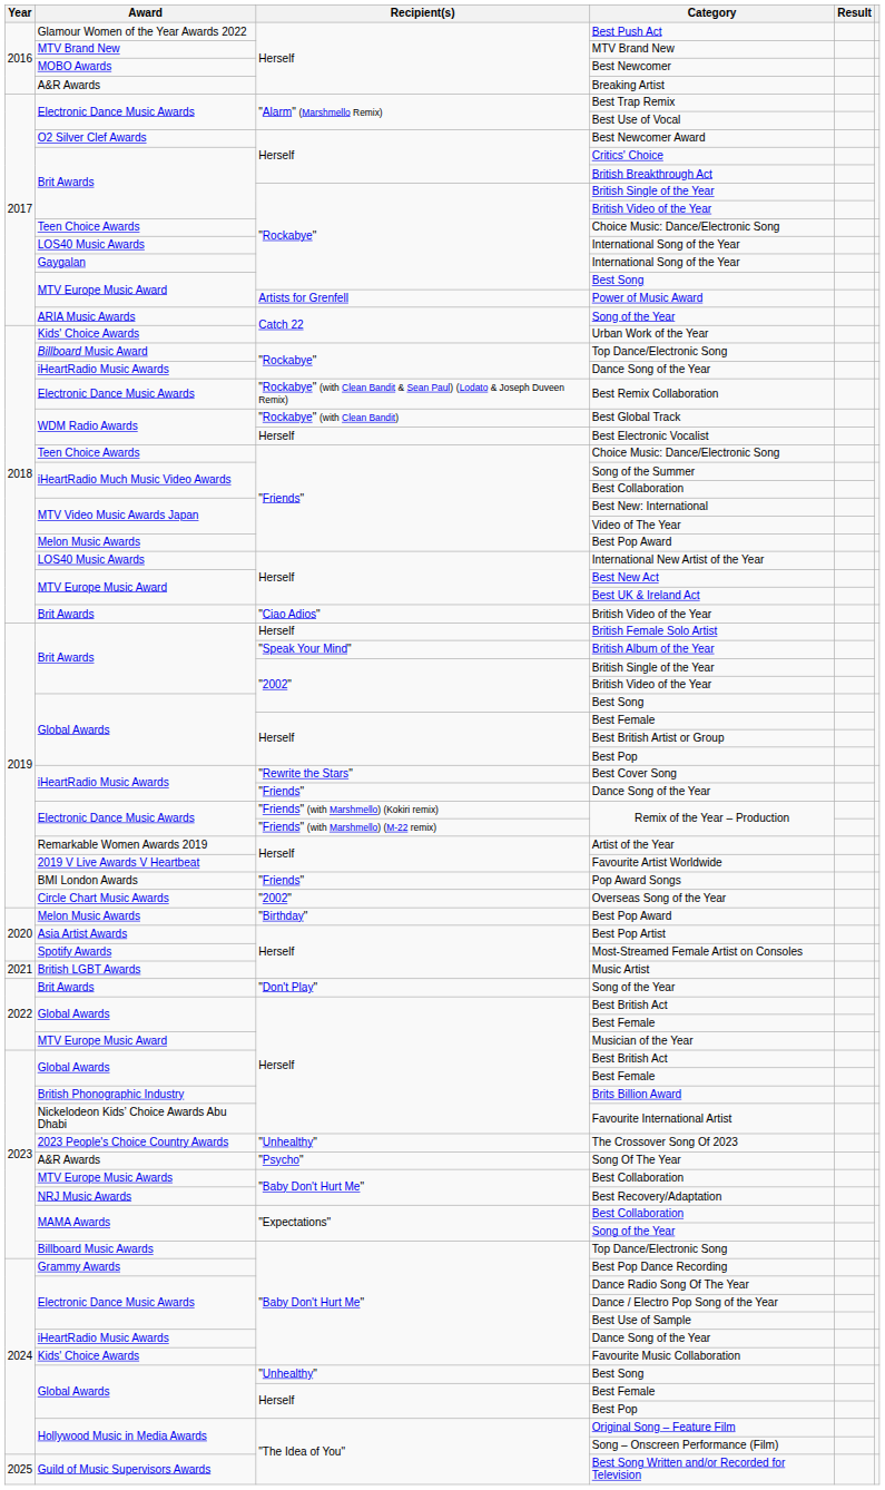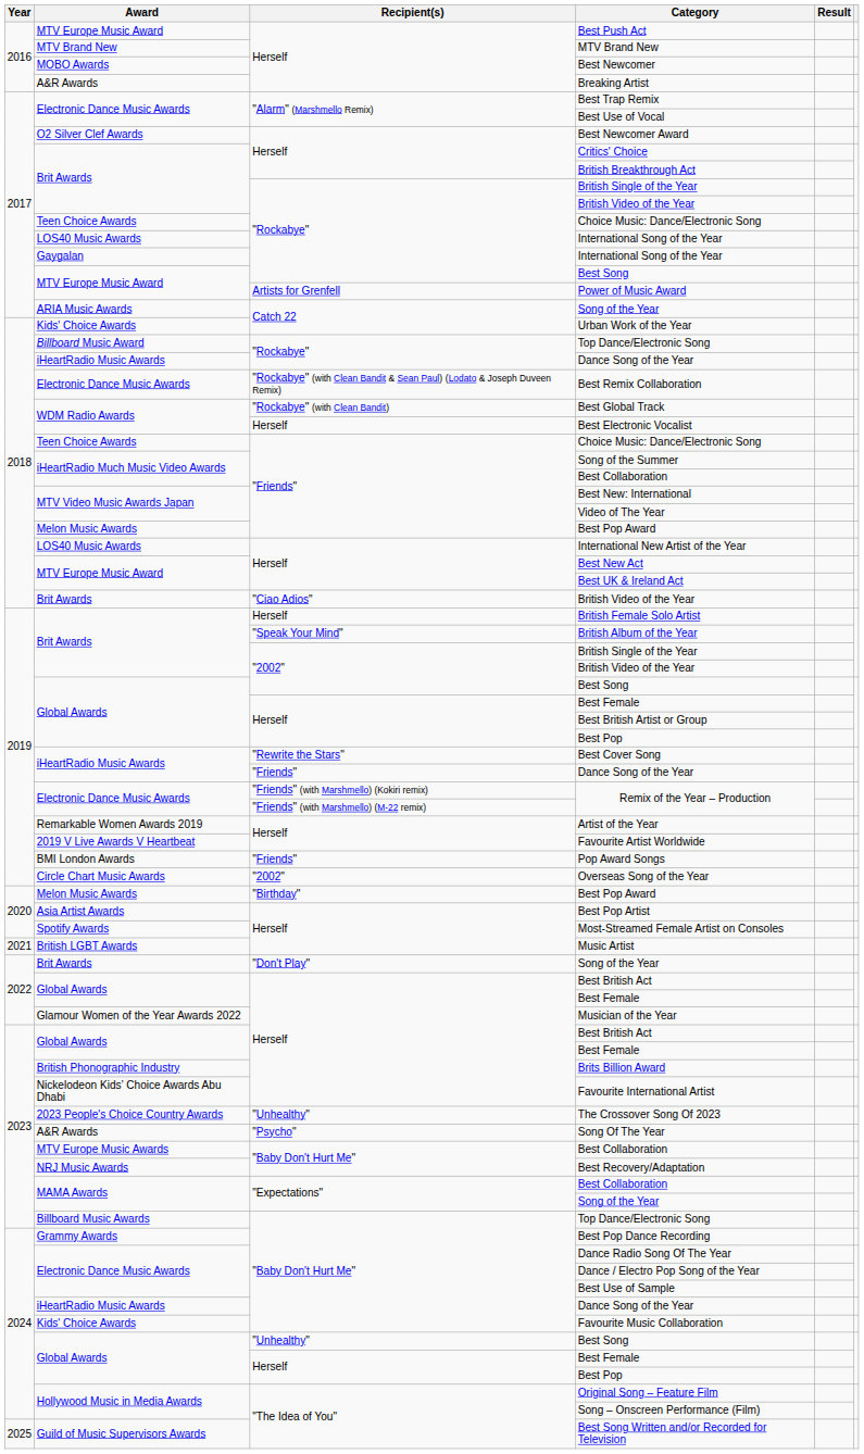 <table class="wikitable sortable">
 <tr>
 <th>Year</th>
 <th>Award</th>
 <th>Recipient(s)</th>
 <th>Category</th>
 <th>Result</th>
 <th class="unsortable"></th>
 </tr>
 <tr>
 <td rowspan="4">2016</td>
-<td>Glamour Women of the Year Awards 2022</td>
+<td><a href='#'>MTV Europe Music Award</a></td>
 <td rowspan="4">Herself</td>
 <td><a href='#'>Best Push Act</a></td>
 <td></td>
 <td style="text-align:center;"></td>
 </tr>
 <tr>
 <td><a href='#'>MTV Brand New</a></td>
 <td>MTV Brand New</td>
 <td></td>
 <td style="text-align:center;"></td>
 </tr>
 <tr>
 <td><a href='#'>MOBO Awards</a></td>
 <td>Best Newcomer</td>
 <td></td>
 <td style="text-align:center;"></td>
 </tr>
 <tr>
 <td>A&R Awards</td>
 <td>Breaking Artist</td>
 <td></td>
 <td style="text-align: center;"></td>
 </tr>
 <tr>
 <td rowspan="13">2017</td>
 <td rowspan="2"><a href='#'>Electronic Dance Music Awards</a></td>
 <td rowspan="2">"<a href='#'>Alarm</a>" <small>(<a href='#'>Marshmello</a> Remix)</small></td>
 <td>Best Trap Remix</td>
 <td></td>
 <td rowspan="2" style="text-align:center;"></td>
 </tr>
 <tr>
 <td>Best Use of Vocal</td>
 <td></td>
 </tr>
 <tr>
 <td><a href='#'>O2 Silver Clef Awards</a></td>
 <td rowspan="3">Herself</td>
 <td>Best Newcomer Award</td>
 <td></td>
 <td style="text-align:center;"></td>
 </tr>
 <tr>
 <td rowspan="4"><a href='#'>Brit Awards</a></td>
 <td><a href='#'>Critics' Choice</a></td>
 <td></td>
 <td rowspan="4" style="text-align:center;"></td>
 </tr>
 <tr>
 <td><a href='#'>British Breakthrough Act</a></td>
 <td></td>
 </tr>
 <tr>
 <td rowspan="6">"<a href='#'>Rockabye</a>" </td>
 <td><a href='#'>British Single of the Year</a></td>
 <td></td>
 </tr>
 <tr>
 <td><a href='#'>British Video of the Year</a></td>
 <td></td>
 </tr>
 <tr>
 <td><a href='#'>Teen Choice Awards</a></td>
 <td>Choice Music: Dance/Electronic Song</td>
 <td></td>
 <td style="text-align:center;"></td>
 </tr>
 <tr>
 <td><a href='#'>LOS40 Music Awards</a></td>
 <td>International Song of the Year</td>
 <td></td>
 <td style="text-align:center;"></td>
 </tr>
 <tr>
 <td><a href='#'>Gaygalan</a></td>
 <td>International Song of the Year</td>
 <td></td>
 <td style="text-align:center;"></td>
 </tr>
 <tr>
 <td rowspan="2"><a href='#'>MTV Europe Music Award</a></td>
 <td><a href='#'>Best Song</a></td>
 <td></td>
 <td style="text-align:center;"></td>
 </tr>
 <tr>
 <td><a href='#'>Artists for Grenfell</a></td>
 <td><a href='#'>Power of Music Award</a></td>
 <td></td>
 <td align="center"></td>
 </tr>
 <tr>
 <td><a href='#'>ARIA Music Awards</a></td>
 <td rowspan="2"><a href='#'>Catch 22</a> </td>
 <td><a href='#'>Song of the Year</a></td>
 <td></td>
 <td style="text-align:center;"></td>
 </tr>
 <tr>
 <td rowspan="16">2018</td>
 <td><a href='#'>Kids' Choice Awards</a></td>
 <td>Urban Work of the Year</td>
 <td></td>
 <td style="text-align:center;"></td>
 </tr>
 <tr>
 <td><a href='#'><em>Billboard</em> Music Award</a></td>
 <td rowspan="2">"<a href='#'>Rockabye</a>" </td>
 <td>Top Dance/Electronic Song</td>
 <td></td>
 <td style="text-align:center;"></td>
 </tr>
 <tr>
 <td><a href='#'>iHeartRadio Music Awards</a></td>
 <td>Dance Song of the Year</td>
 <td></td>
 <td style="text-align:center;"></td>
 </tr>
 <tr>
 <td><a href='#'>Electronic Dance Music Awards</a></td>
 <td>"<a href='#'>Rockabye</a>" <small>(with <a href='#'>Clean Bandit</a> & <a href='#'>Sean Paul</a>)</small> <small>(<a href='#'>Lodato</a> & Joseph Duveen Remix)</small></td>
 <td>Best Remix Collaboration</td>
 <td></td>
 <td style="text-align:center;"></td>
 </tr>
 <tr>
 <td rowspan="2"><a href='#'>WDM Radio Awards</a></td>
 <td>"<a href='#'>Rockabye</a>" <small>(with <a href='#'>Clean Bandit</a>)</small></td>
 <td>Best Global Track</td>
 <td></td>
 <td rowspan="2" style="text-align:center;"></td>
 </tr>
 <tr>
 <td>Herself</td>
 <td>Best Electronic Vocalist</td>
 <td></td>
 </tr>
 <tr>
 <td><a href='#'>Teen Choice Awards</a></td>
 <td rowspan="6">"<a href='#'>Friends</a>" </td>
 <td>Choice Music: Dance/Electronic Song</td>
 <td></td>
 <td style="text-align:center;"></td>
 </tr>
 <tr>
 <td rowspan="2"><a href='#'>iHeartRadio Much Music Video Awards</a></td>
 <td>Song of the Summer</td>
 <td></td>
 <td rowspan="2"  style="text-align:center;"></td>
 </tr>
 <tr>
 <td>Best Collaboration</td>
 <td></td>
 </tr>
 <tr>
 <td rowspan="2"><a href='#'>MTV Video Music Awards Japan</a></td>
 <td>Best New: International</td>
 <td></td>
 <td rowspan="2"  style="text-align:center;"></td>
 </tr>
 <tr>
 <td>Video of The Year</td>
 <td></td>
 </tr>
 <tr>
 <td><a href='#'>Melon Music Awards</a></td>
 <td>Best Pop Award</td>
 <td></td>
 <td style="text-align:center;"></td>
 </tr>
 <tr>
 <td><a href='#'>LOS40 Music Awards</a></td>
 <td rowspan=3>Herself</td>
 <td>International New Artist of the Year</td>
 <td></td>
 <td style="text-align:center;"></td>
 </tr>
 <tr>
 <td rowspan="2"><a href='#'>MTV Europe Music Award</a></td>
 <td><a href='#'>Best New Act</a></td>
 <td></td>
 <td rowspan="2"  style="text-align:center;"></td>
 </tr>
 <tr>
 <td><a href='#'>Best UK & Ireland Act</a></td>
 <td></td>
 </tr>
 <tr>
 <td><a href='#'>Brit Awards</a></td>
 <td>"<a href='#'>Ciao Adios</a>"</td>
 <td>British Video of the Year</td>
 <td></td>
 <td style="text-align:center;"></td>
 </tr>
 <tr>
 <td rowspan="16">2019</td>
 <td rowspan="4"><a href='#'>Brit Awards</a></td>
 <td>Herself</td>
 <td><a href='#'>British Female Solo Artist</a></td>
 <td></td>
 <td rowspan="4" style="text-align: center;"></td>
 </tr>
 <tr>
 <td>"<a href='#'>Speak Your Mind</a>"</td>
 <td><a href='#'>British Album of the Year</a></td>
 <td></td>
 </tr>
 <tr>
 <td rowspan="3">"<a href='#'>2002</a>"</td>
 <td>British Single of the Year</td>
 <td></td>
 </tr>
 <tr>
 <td>British Video of the Year</td>
 <td></td>
 </tr>
 <tr>
 <td rowspan="4"><a href='#'>Global Awards</a></td>
 <td>Best Song</td>
 <td></td>
 <td rowspan="4"  style="text-align:center;"></td>
 </tr>
 <tr>
 <td rowspan="3">Herself</td>
 <td>Best Female</td>
 <td></td>
 </tr>
 <tr>
 <td>Best British Artist or Group</td>
 <td></td>
 </tr>
 <tr>
 <td>Best Pop</td>
 <td></td>
 </tr>
 <tr>
 <td rowspan="2"><a href='#'>iHeartRadio Music Awards</a></td>
 <td>"<a href='#'>Rewrite the Stars</a>"</td>
 <td>Best Cover Song</td>
 <td></td>
 <td rowspan="2"  style="text-align:center;"></td>
 </tr>
 <tr>
 <td>"<a href='#'>Friends</a>" </td>
 <td>Dance Song of the Year</td>
 <td></td>
 </tr>
 <tr>
 <td rowspan="2"><a href='#'>Electronic Dance Music Awards</a></td>
 <td>"<a href='#'>Friends</a>" <small>(with <a href='#'>Marshmello</a>) (Kokiri remix)</small></td>
 <td rowspan="2" style="text-align:center;">Remix of the Year – Production</td>
 <td></td>
 <td style="text-align:center;" rowspan="2"></td>
 </tr>
 <tr>
 <td>"<a href='#'>Friends</a>" <small>(with <a href='#'>Marshmello</a>) (<a href='#'>M-22</a> remix)</small></td>
 <td></td>
 </tr>
 <tr>
 <td>Remarkable Women Awards 2019</td>
 <td rowspan="2">Herself</td>
 <td>Artist of the Year</td>
 <td></td>
 <td style="text-align:center;"></td>
 </tr>
 <tr>
 <td><a href='#'>2019 V Live Awards V Heartbeat</a></td>
 <td>Favourite Artist Worldwide</td>
 <td></td>
 <td style="text-align:center;"></td>
 </tr>
 <tr>
 <td>BMI London Awards</td>
 <td>"<a href='#'>Friends</a>" </td>
 <td>Pop Award Songs</td>
 <td></td>
 <td style="text-align:center;"></td>
 </tr>
 <tr>
 <td><a href='#'>Circle Chart Music Awards</a></td>
 <td>"<a href='#'>2002</a>"</td>
 <td>Overseas Song of the Year</td>
 <td></td>
 <td style="text-align:center;"></td>
 </tr>
 <tr>
 <td rowspan="3">2020</td>
 <td><a href='#'>Melon Music Awards</a></td>
 <td>"<a href='#'>Birthday</a>"</td>
 <td>Best Pop Award</td>
 <td></td>
 <td style="text-align:center;"></td>
 </tr>
 <tr>
 <td><a href='#'>Asia Artist Awards</a></td>
 <td rowspan="3">Herself</td>
 <td>Best Pop Artist</td>
 <td></td>
 <td style="text-align:center;"></td>
 </tr>
 <tr>
 <td><a href='#'>Spotify Awards</a></td>
 <td>Most-Streamed Female Artist on Consoles</td>
 <td></td>
 <td style="text-align: center;"></td>
 </tr>
 <tr>
 <td>2021</td>
 <td><a href='#'>British LGBT Awards</a></td>
 <td>Music Artist</td>
 <td></td>
 <td style="text-align: center;"></td>
 </tr>
 <tr>
 <td rowspan="4">2022</td>
 <td><a href='#'>Brit Awards</a></td>
 <td>"<a href='#'>Don't Play</a>" </td>
 <td>Song of the Year</td>
 <td></td>
 <td style="text-align: center;"></td>
 </tr>
 <tr>
 <td rowspan="2"><a href='#'>Global Awards</a></td>
 <td rowspan="7">Herself</td>
 <td>Best British Act</td>
 <td></td>
 <td rowspan="2" style="text-align: center;"></td>
 </tr>
 <tr>
 <td>Best Female</td>
 <td></td>
 </tr>
 <tr>
-<td><a href='#'>MTV Europe Music Award</a></td>
+<td>Glamour Women of the Year Awards 2022</td>
 <td>Musician of the Year</td>
 <td></td>
 <td style="text-align: center;"></td>
 </tr>
 <tr>
 <td rowspan="11">2023</td>
 <td rowspan="2"><a href='#'>Global Awards</a></td>
 <td>Best British Act</td>
 <td></td>
 <td rowspan="2" style="text-align: center;"></td>
 </tr>
 <tr>
 <td>Best Female</td>
 <td></td>
 </tr>
 <tr>
 <td><a href='#'>British Phonographic Industry</a></td>
 <td><a href='#'>Brits Billion Award</a></td>
 <td></td>
 <td style="text-align: center;"></td>
 </tr>
 <tr>
 <td>Nickelodeon Kids’ Choice Awards Abu Dhabi</td>
 <td>Favourite International Artist</td>
 <td></td>
 <td style="text-align: center;"></td>
 </tr>
 <tr>
 <td><a href='#'>2023 People's Choice Country Awards</a></td>
 <td>"<a href='#'>Unhealthy</a>" </td>
 <td>The Crossover Song Of 2023</td>
 <td></td>
 <td style="text-align: center;"></td>
 </tr>
 <tr>
 <td>A&R Awards</td>
 <td>"<a href='#'>Psycho</a>" </td>
 <td>Song Of The Year</td>
 <td></td>
 <td style="text-align: center;"></td>
 </tr>
 <tr>
 <td><a href='#'>MTV Europe Music Awards</a></td>
 <td rowspan="2">"<a href='#'>Baby Don't Hurt Me</a>" </td>
 <td>Best Collaboration</td>
 <td></td>
 <td style="text-align: center;"></td>
 </tr>
 <tr>
 <td><a href='#'>NRJ Music Awards</a></td>
 <td>Best Recovery/Adaptation</td>
 <td></td>
 <td style="text-align: center;"></td>
 </tr>
 <tr>
 <td rowspan="2"><a href='#'>MAMA Awards</a></td>
 <td rowspan="2">"Expectations" </td>
 <td><a href='#'>Best Collaboration</a></td>
 <td></td>
 <td style="text-align:center;"rowspan="2"></td>
 </tr>
 <tr>
 <td><a href='#'>Song of the Year</a></td>
 <td></td>
 </tr>
 <tr>
 <td><a href='#'>Billboard Music Awards</a></td>
 <td rowspan="7">"<a href='#'>Baby Don't Hurt Me</a>" </td>
 <td>Top Dance/Electronic Song</td>
 <td></td>
 <td style="text-align: center;"></td>
 </tr>
 <tr>
 <td rowspan="11">2024</td>
 <td><a href='#'>Grammy Awards</a></td>
 <td>Best Pop Dance Recording</td>
 <td></td>
 <td style="text-align: center;"></td>
 </tr>
 <tr>
 <td rowspan="3"><a href='#'>Electronic Dance Music Awards</a></td>
 <td>Dance Radio Song Of The Year</td>
 <td></td>
 <td rowspan="3" style="text-align:center;"></td>
 </tr>
 <tr>
 <td>Dance / Electro Pop Song of the Year</td>
 <td></td>
 </tr>
 <tr>
 <td>Best Use of Sample</td>
 <td></td>
 </tr>
 <tr>
 <td><a href='#'>iHeartRadio Music Awards</a></td>
 <td>Dance Song of the Year</td>
 <td></td>
 <td style="text-align:center;"></td>
 </tr>
 <tr>
 <td><a href='#'>Kids' Choice Awards</a></td>
 <td>Favourite Music Collaboration</td>
 <td></td>
 <td style="text-align:center;"></td>
 </tr>
 <tr>
 <td rowspan="3"><a href='#'>Global Awards</a></td>
 <td>"<a href='#'>Unhealthy</a>"</td>
 <td>Best Song</td>
 <td></td>
 <td rowspan="3" style="text-align:center;"></td>
 </tr>
 <tr>
 <td rowspan="2">Herself</td>
 <td>Best Female</td>
 <td></td>
 </tr>
 <tr>
 <td>Best Pop</td>
 <td></td>
 </tr>
 <tr>
 <td rowspan="2"><a href='#'>Hollywood Music in Media Awards</a></td>
 <td rowspan="3">"The Idea of You"</td>
 <td><a href='#'>Original Song – Feature Film</a></td>
 <td></td>
 <td rowspan="2" style="text-align:center;"></td>
 </tr>
 <tr>
 <td>Song – Onscreen Performance (Film)</td>
 <td></td>
 </tr>
 <tr>
 <td>2025</td>
 <td><a href='#'>Guild of Music Supervisors Awards</a></td>
 <td><a href='#'>Best Song Written and/or Recorded for Television</a></td>
 <td></td>
 <td style="text-align:center;"></td>
 </tr>
 </table>
